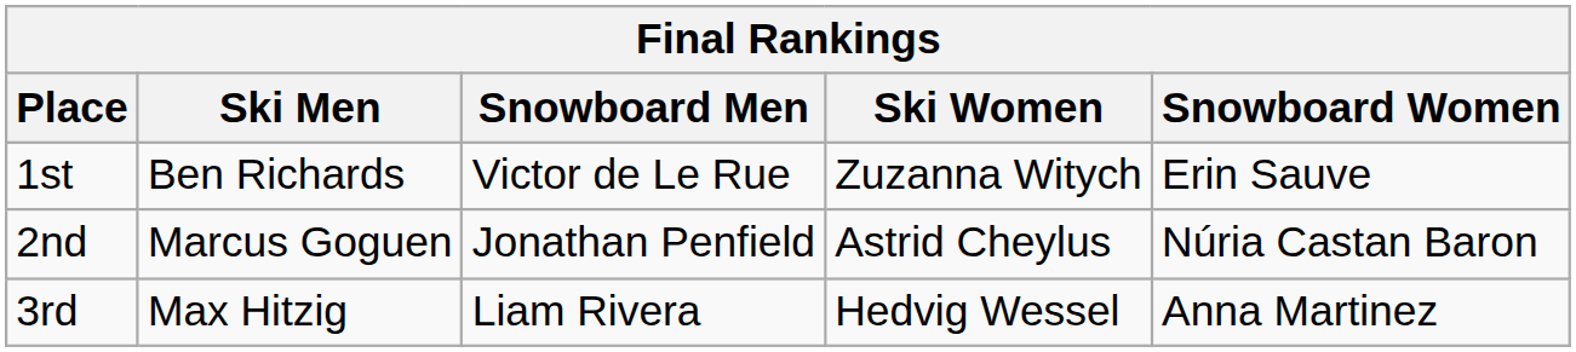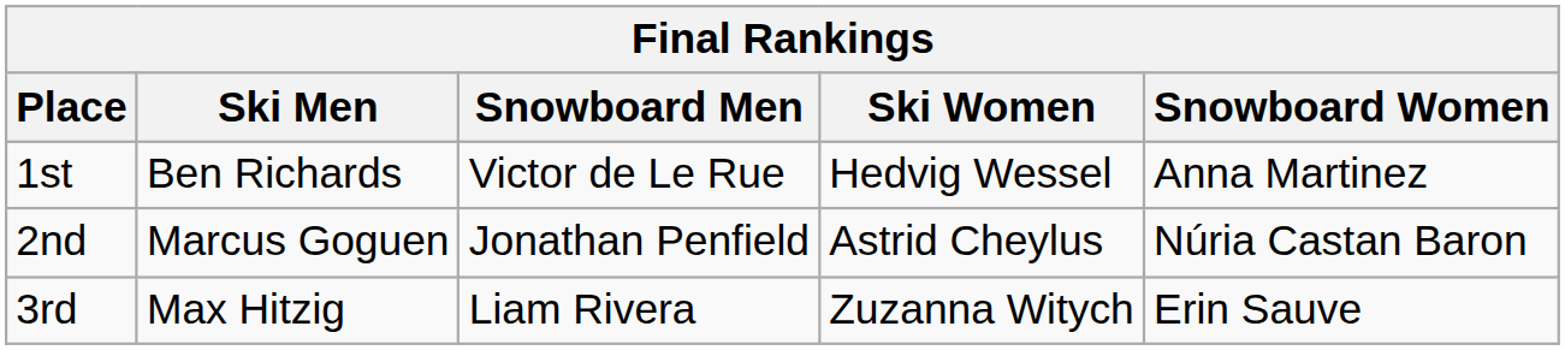 <table class="wikitable">
 <tr>
 <th colspan="5">Final Rankings</th>
 </tr>
 <tr>
 <th>Place</th>
 <th>Ski Men</th>
 <th>Snowboard Men</th>
 <th>Ski Women</th>
 <th>Snowboard Women</th>
 </tr>
 <tr>
 <td>1st</td>
 <td> Ben Richards</td>
 <td> Victor de Le Rue</td>
-<td> Zuzanna Witych</td>
-<td> Erin Sauve</td>
+<td> Hedvig Wessel</td>
+<td> Anna Martinez</td>
 </tr>
 <tr>
 <td>2nd</td>
 <td> Marcus Goguen</td>
 <td> Jonathan Penfield</td>
 <td> Astrid Cheylus</td>
 <td> Núria Castan Baron</td>
 </tr>
 <tr>
 <td>3rd</td>
 <td> Max Hitzig</td>
 <td> Liam Rivera</td>
-<td> Hedvig Wessel</td>
-<td> Anna Martinez</td>
+<td> Zuzanna Witych</td>
+<td> Erin Sauve</td>
 </tr>
 </table>
